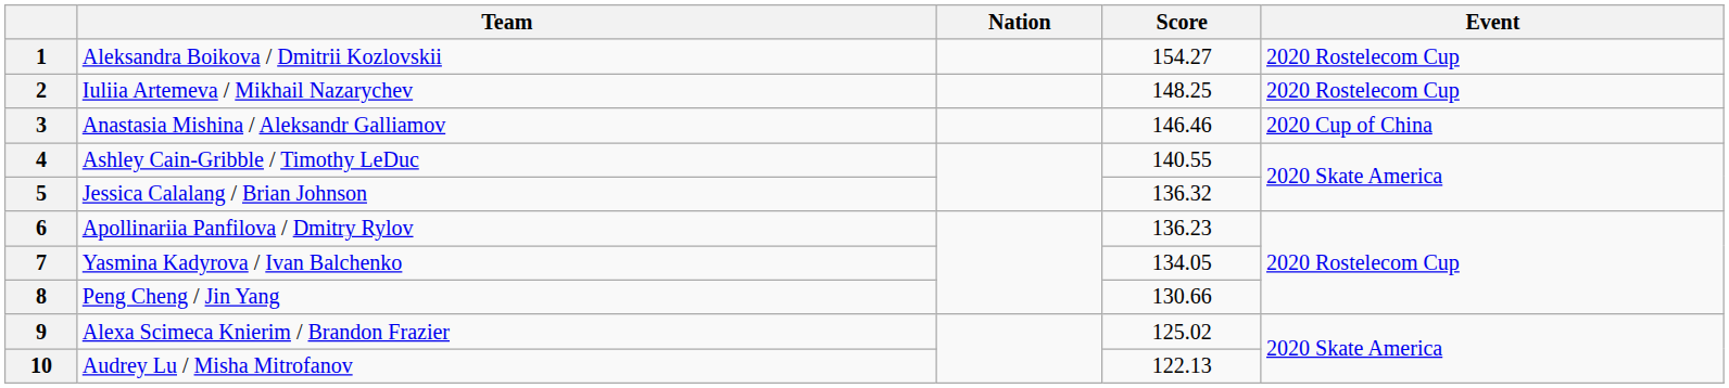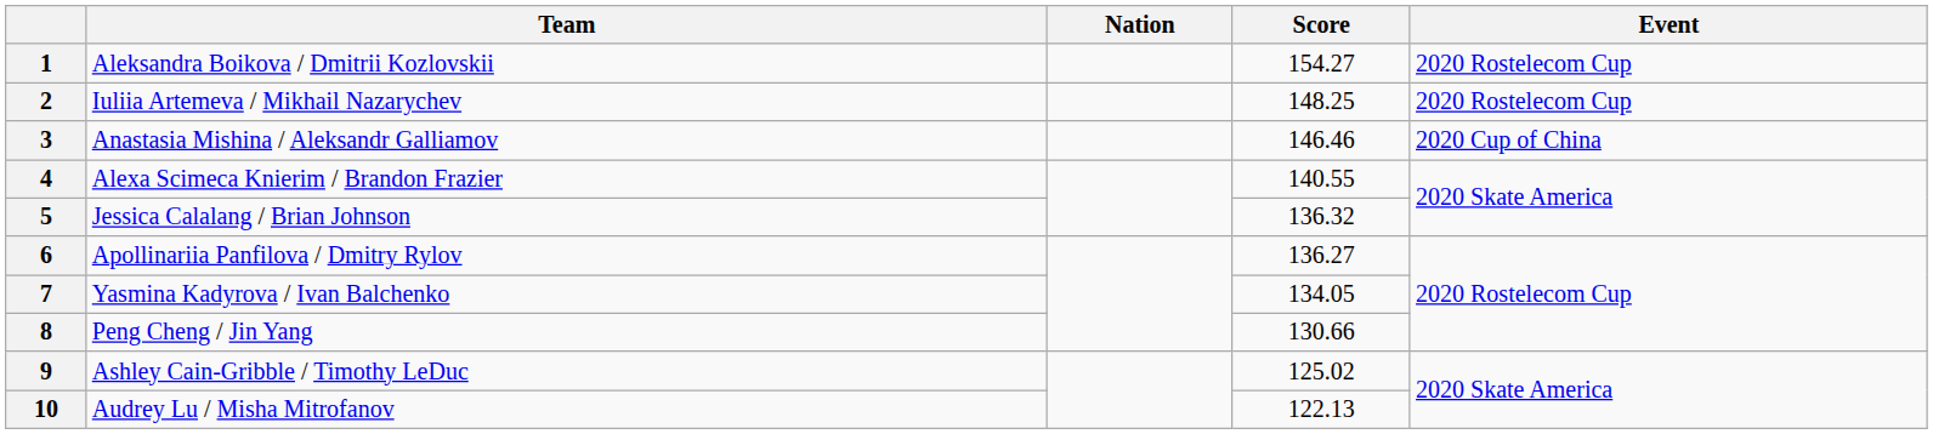 <table class="wikitable sortable" style="text-align:left; width:80%">
 <tr>
 <th scope="col"></th>
 <th scope="col">Team</th>
 <th scope="col">Nation</th>
 <th scope="col">Score</th>
 <th scope="col">Event</th>
 </tr>
 <tr>
 <th scope="row">1</th>
 <td><a href='#'>Aleksandra Boikova</a> / <a href='#'>Dmitrii Kozlovskii</a></td>
 <td></td>
 <td style="text-align:center;">154.27</td>
 <td><a href='#'>2020 Rostelecom Cup</a></td>
 </tr>
 <tr>
 <th scope="row">2</th>
 <td><a href='#'>Iuliia Artemeva</a> / <a href='#'>Mikhail Nazarychev</a></td>
 <td></td>
 <td style="text-align:center;">148.25</td>
 <td><a href='#'>2020 Rostelecom Cup</a></td>
 </tr>
 <tr>
 <th scope="row">3</th>
 <td><a href='#'>Anastasia Mishina</a> / <a href='#'>Aleksandr Galliamov</a></td>
 <td></td>
 <td style="text-align:center;">146.46</td>
 <td><a href='#'>2020 Cup of China</a></td>
 </tr>
 <tr>
 <th scope="row">4</th>
-<td><a href='#'>Ashley Cain-Gribble</a> / <a href='#'>Timothy LeDuc</a></td>
+<td><a href='#'>Alexa Scimeca Knierim</a> / <a href='#'>Brandon Frazier</a></td>
 <td rowspan="2"></td>
 <td style="text-align:center;">140.55</td>
 <td rowspan="2"><a href='#'>2020 Skate America</a></td>
 </tr>
 <tr>
 <th scope="row">5</th>
 <td><a href='#'>Jessica Calalang</a> / <a href='#'>Brian Johnson</a></td>
 <td style="text-align:center;">136.32</td>
 </tr>
 <tr>
 <th scope="row">6</th>
 <td><a href='#'>Apollinariia Panfilova</a> / <a href='#'>Dmitry Rylov</a></td>
 <td rowspan="3"></td>
-<td style="text-align:center;">136.23</td>
+<td style="text-align:center;">136.27</td>
 <td rowspan="3"><a href='#'>2020 Rostelecom Cup</a></td>
 </tr>
 <tr>
 <th scope="row">7</th>
 <td><a href='#'>Yasmina Kadyrova</a> / <a href='#'>Ivan Balchenko</a></td>
 <td style="text-align:center;">134.05</td>
 </tr>
 <tr>
 <th scope="row">8</th>
 <td><a href='#'>Peng Cheng</a> / <a href='#'>Jin Yang</a></td>
 <td style="text-align:center;">130.66</td>
 </tr>
 <tr>
 <th scope="row">9</th>
-<td><a href='#'>Alexa Scimeca Knierim</a> / <a href='#'>Brandon Frazier</a></td>
+<td><a href='#'>Ashley Cain-Gribble</a> / <a href='#'>Timothy LeDuc</a></td>
 <td rowspan="2"></td>
 <td style="text-align:center;">125.02</td>
 <td rowspan="2"><a href='#'>2020 Skate America</a></td>
 </tr>
 <tr>
 <th scope="row">10</th>
 <td><a href='#'>Audrey Lu</a> / <a href='#'>Misha Mitrofanov</a></td>
 <td style="text-align:center;">122.13</td>
 </tr>
 </table>
